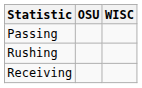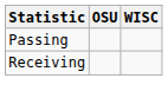 <table class="wikitable">
 <tr>
 <th>Statistic</th>
 <th>OSU</th>
 <th>WISC</th>
 </tr>
 <tr>
 <td>Passing</td>
 <td></td>
 <td></td>
 </tr>
 <tr>
-<td>Rushing</td>
-<td></td>
-<td></td>
-</tr>
-<tr>
 <td>Receiving</td>
 <td></td>
 <td></td>
 </tr>
 </table>
